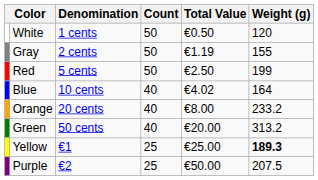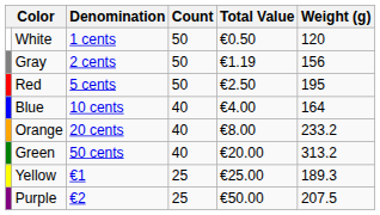 <table class="wikitable">
 <tr>
 <th colspan=2>Color</th>
 <th>Denomination</th>
 <th>Count</th>
 <th>Total Value</th>
 <th>Weight (g)</th>
 </tr>
 <tr>
 <td style="background:white"></td>
 <td>White</td>
 <td><a href='#'>1 cents</a></td>
 <td>50</td>
 <td>€0.50</td>
 <td>120</td>
 </tr>
 <tr>
 <td style="background:Gray"></td>
 <td>Gray</td>
 <td><a href='#'>2 cents</a></td>
 <td>50</td>
 <td>€1.19</td>
-<td>155</td>
+<td>156</td>
 </tr>
 <tr>
 <td style="background:Red"></td>
 <td>Red</td>
 <td><a href='#'>5 cents</a></td>
 <td>50</td>
 <td>€2.50</td>
-<td>199</td>
+<td>195</td>
 </tr>
 <tr>
 <td style="background:Blue"></td>
 <td>Blue</td>
 <td><a href='#'>10 cents</a></td>
 <td>40</td>
-<td>€4.02</td>
+<td>€4.00</td>
 <td>164</td>
 </tr>
 <tr>
 <td style="background:Orange"></td>
 <td>Orange</td>
 <td><a href='#'>20 cents</a></td>
 <td>40</td>
 <td>€8.00</td>
 <td>233.2</td>
 </tr>
 <tr>
 <td style="background:Green"></td>
 <td>Green</td>
 <td><a href='#'>50 cents</a></td>
 <td>40</td>
 <td>€20.00</td>
 <td>313.2</td>
 </tr>
 <tr>
 <td style="background:Yellow"></td>
 <td>Yellow</td>
 <td><a href='#'>€1</a></td>
 <td>25</td>
 <td>€25.00</td>
-<td><strong>189.3</strong></td>
+<td>189.3</td>
 </tr>
 <tr>
 <td style="background:Purple"></td>
 <td>Purple</td>
 <td><a href='#'>€2</a></td>
 <td>25</td>
 <td>€50.00</td>
 <td>207.5</td>
 </tr>
 </table>
